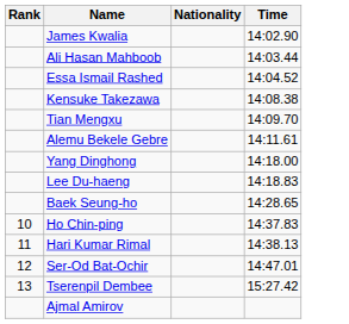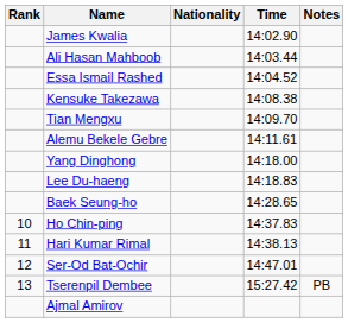 <table class="wikitable sortable" style="text-align:center">
 <tr>
 <th>Rank</th>
 <th>Name</th>
 <th>Nationality</th>
 <th>Time</th>
+<th>Notes</th>
 </tr>
 <tr>
 <td></td>
 <td align=left><a href='#'>James Kwalia</a></td>
 <td align=left></td>
 <td>14:02.90</td>
+<td></td>
 </tr>
 <tr>
 <td></td>
 <td align=left><a href='#'>Ali Hasan Mahboob</a></td>
 <td align=left></td>
 <td>14:03.44</td>
+<td></td>
 </tr>
 <tr>
 <td></td>
 <td align=left><a href='#'>Essa Ismail Rashed</a></td>
 <td align=left></td>
 <td>14:04.52</td>
+<td></td>
 </tr>
 <tr>
 <td></td>
 <td align=left><a href='#'>Kensuke Takezawa</a></td>
 <td align=left></td>
 <td>14:08.38</td>
+<td></td>
 </tr>
 <tr>
 <td></td>
 <td align=left><a href='#'>Tian Mengxu</a></td>
 <td align=left></td>
 <td>14:09.70</td>
+<td></td>
 </tr>
 <tr>
 <td></td>
 <td align=left><a href='#'>Alemu Bekele Gebre</a></td>
 <td align=left></td>
 <td>14:11.61</td>
+<td></td>
 </tr>
 <tr>
 <td></td>
 <td align=left><a href='#'>Yang Dinghong</a></td>
 <td align=left></td>
 <td>14:18.00</td>
+<td></td>
 </tr>
 <tr>
 <td></td>
 <td align=left><a href='#'>Lee Du-haeng</a></td>
 <td align=left></td>
 <td>14:18.83</td>
+<td></td>
 </tr>
 <tr>
 <td></td>
 <td align=left><a href='#'>Baek Seung-ho</a></td>
 <td align=left></td>
 <td>14:28.65</td>
+<td></td>
 </tr>
 <tr>
 <td>10</td>
 <td align=left><a href='#'>Ho Chin-ping</a></td>
 <td align=left></td>
 <td>14:37.83</td>
+<td></td>
 </tr>
 <tr>
 <td>11</td>
 <td align=left><a href='#'>Hari Kumar Rimal</a></td>
 <td align=left></td>
 <td>14:38.13</td>
+<td></td>
 </tr>
 <tr>
 <td>12</td>
 <td align=left><a href='#'>Ser-Od Bat-Ochir</a></td>
 <td align=left></td>
 <td>14:47.01</td>
+<td></td>
 </tr>
 <tr>
 <td>13</td>
 <td align=left><a href='#'>Tserenpil Dembee</a></td>
 <td align=left></td>
 <td>15:27.42</td>
+<td>PB</td>
 </tr>
 <tr>
 <td></td>
 <td align=left><a href='#'>Ajmal Amirov</a></td>
 <td align=left></td>
 <td></td>
+<td></td>
 </tr>
 </table>
